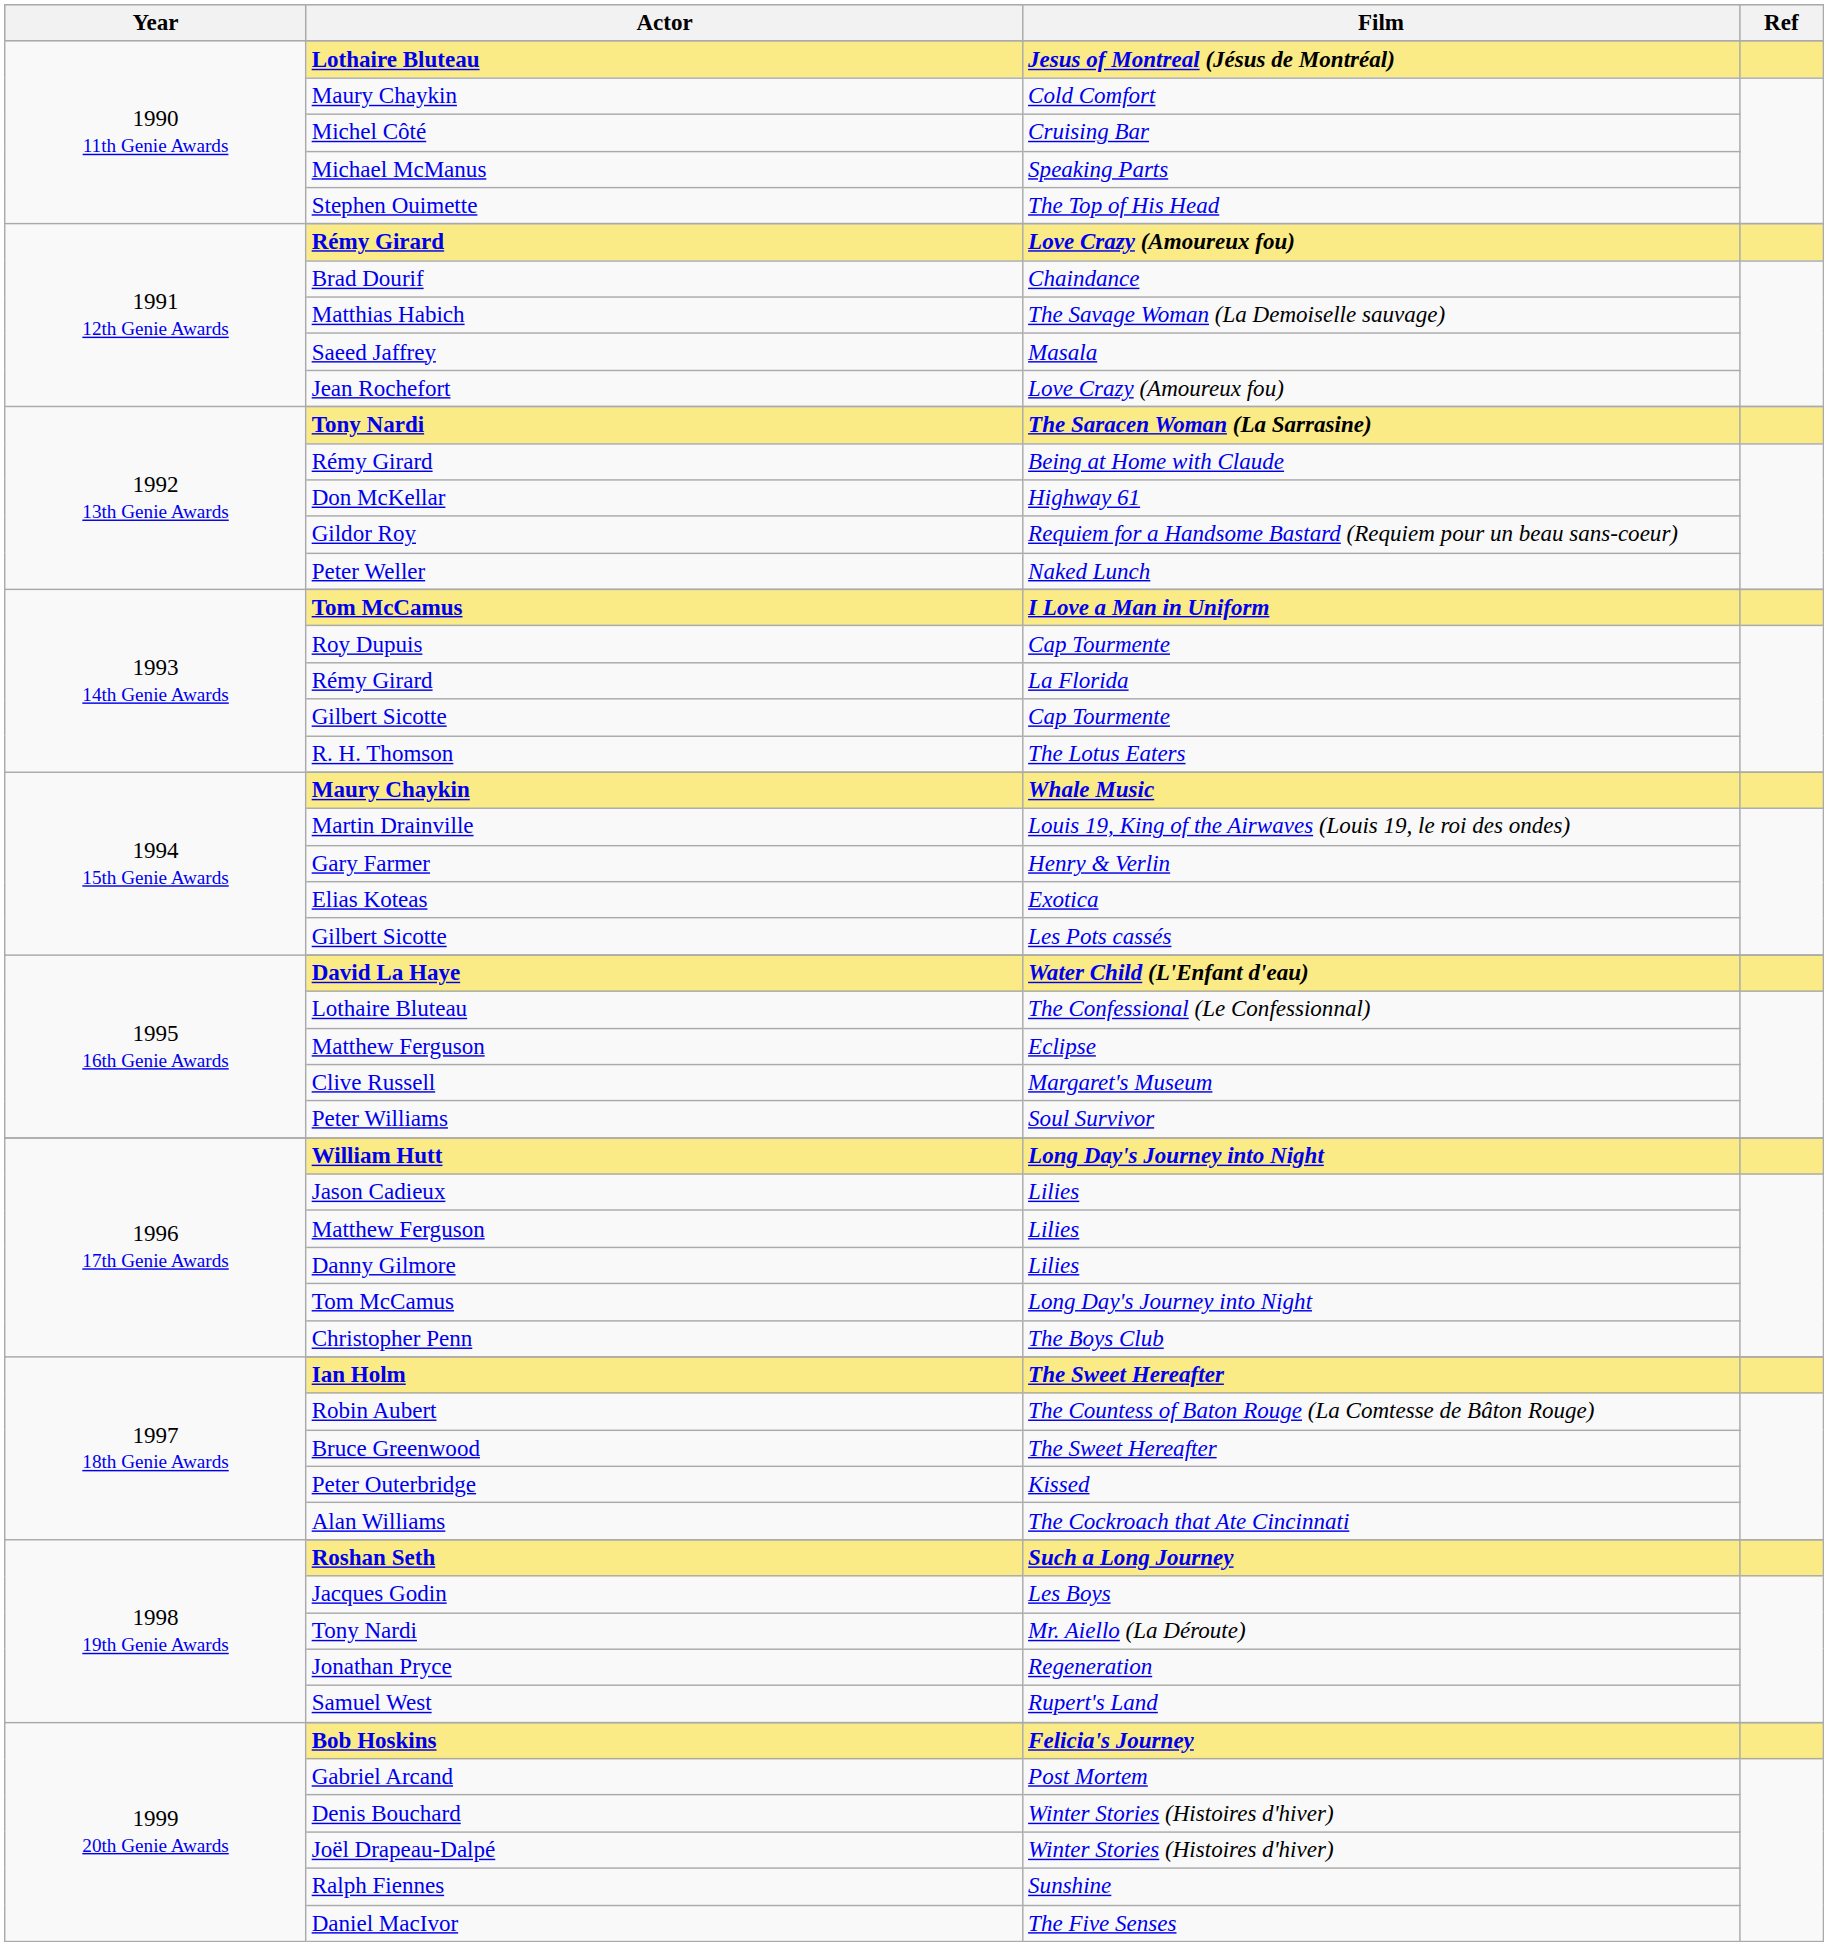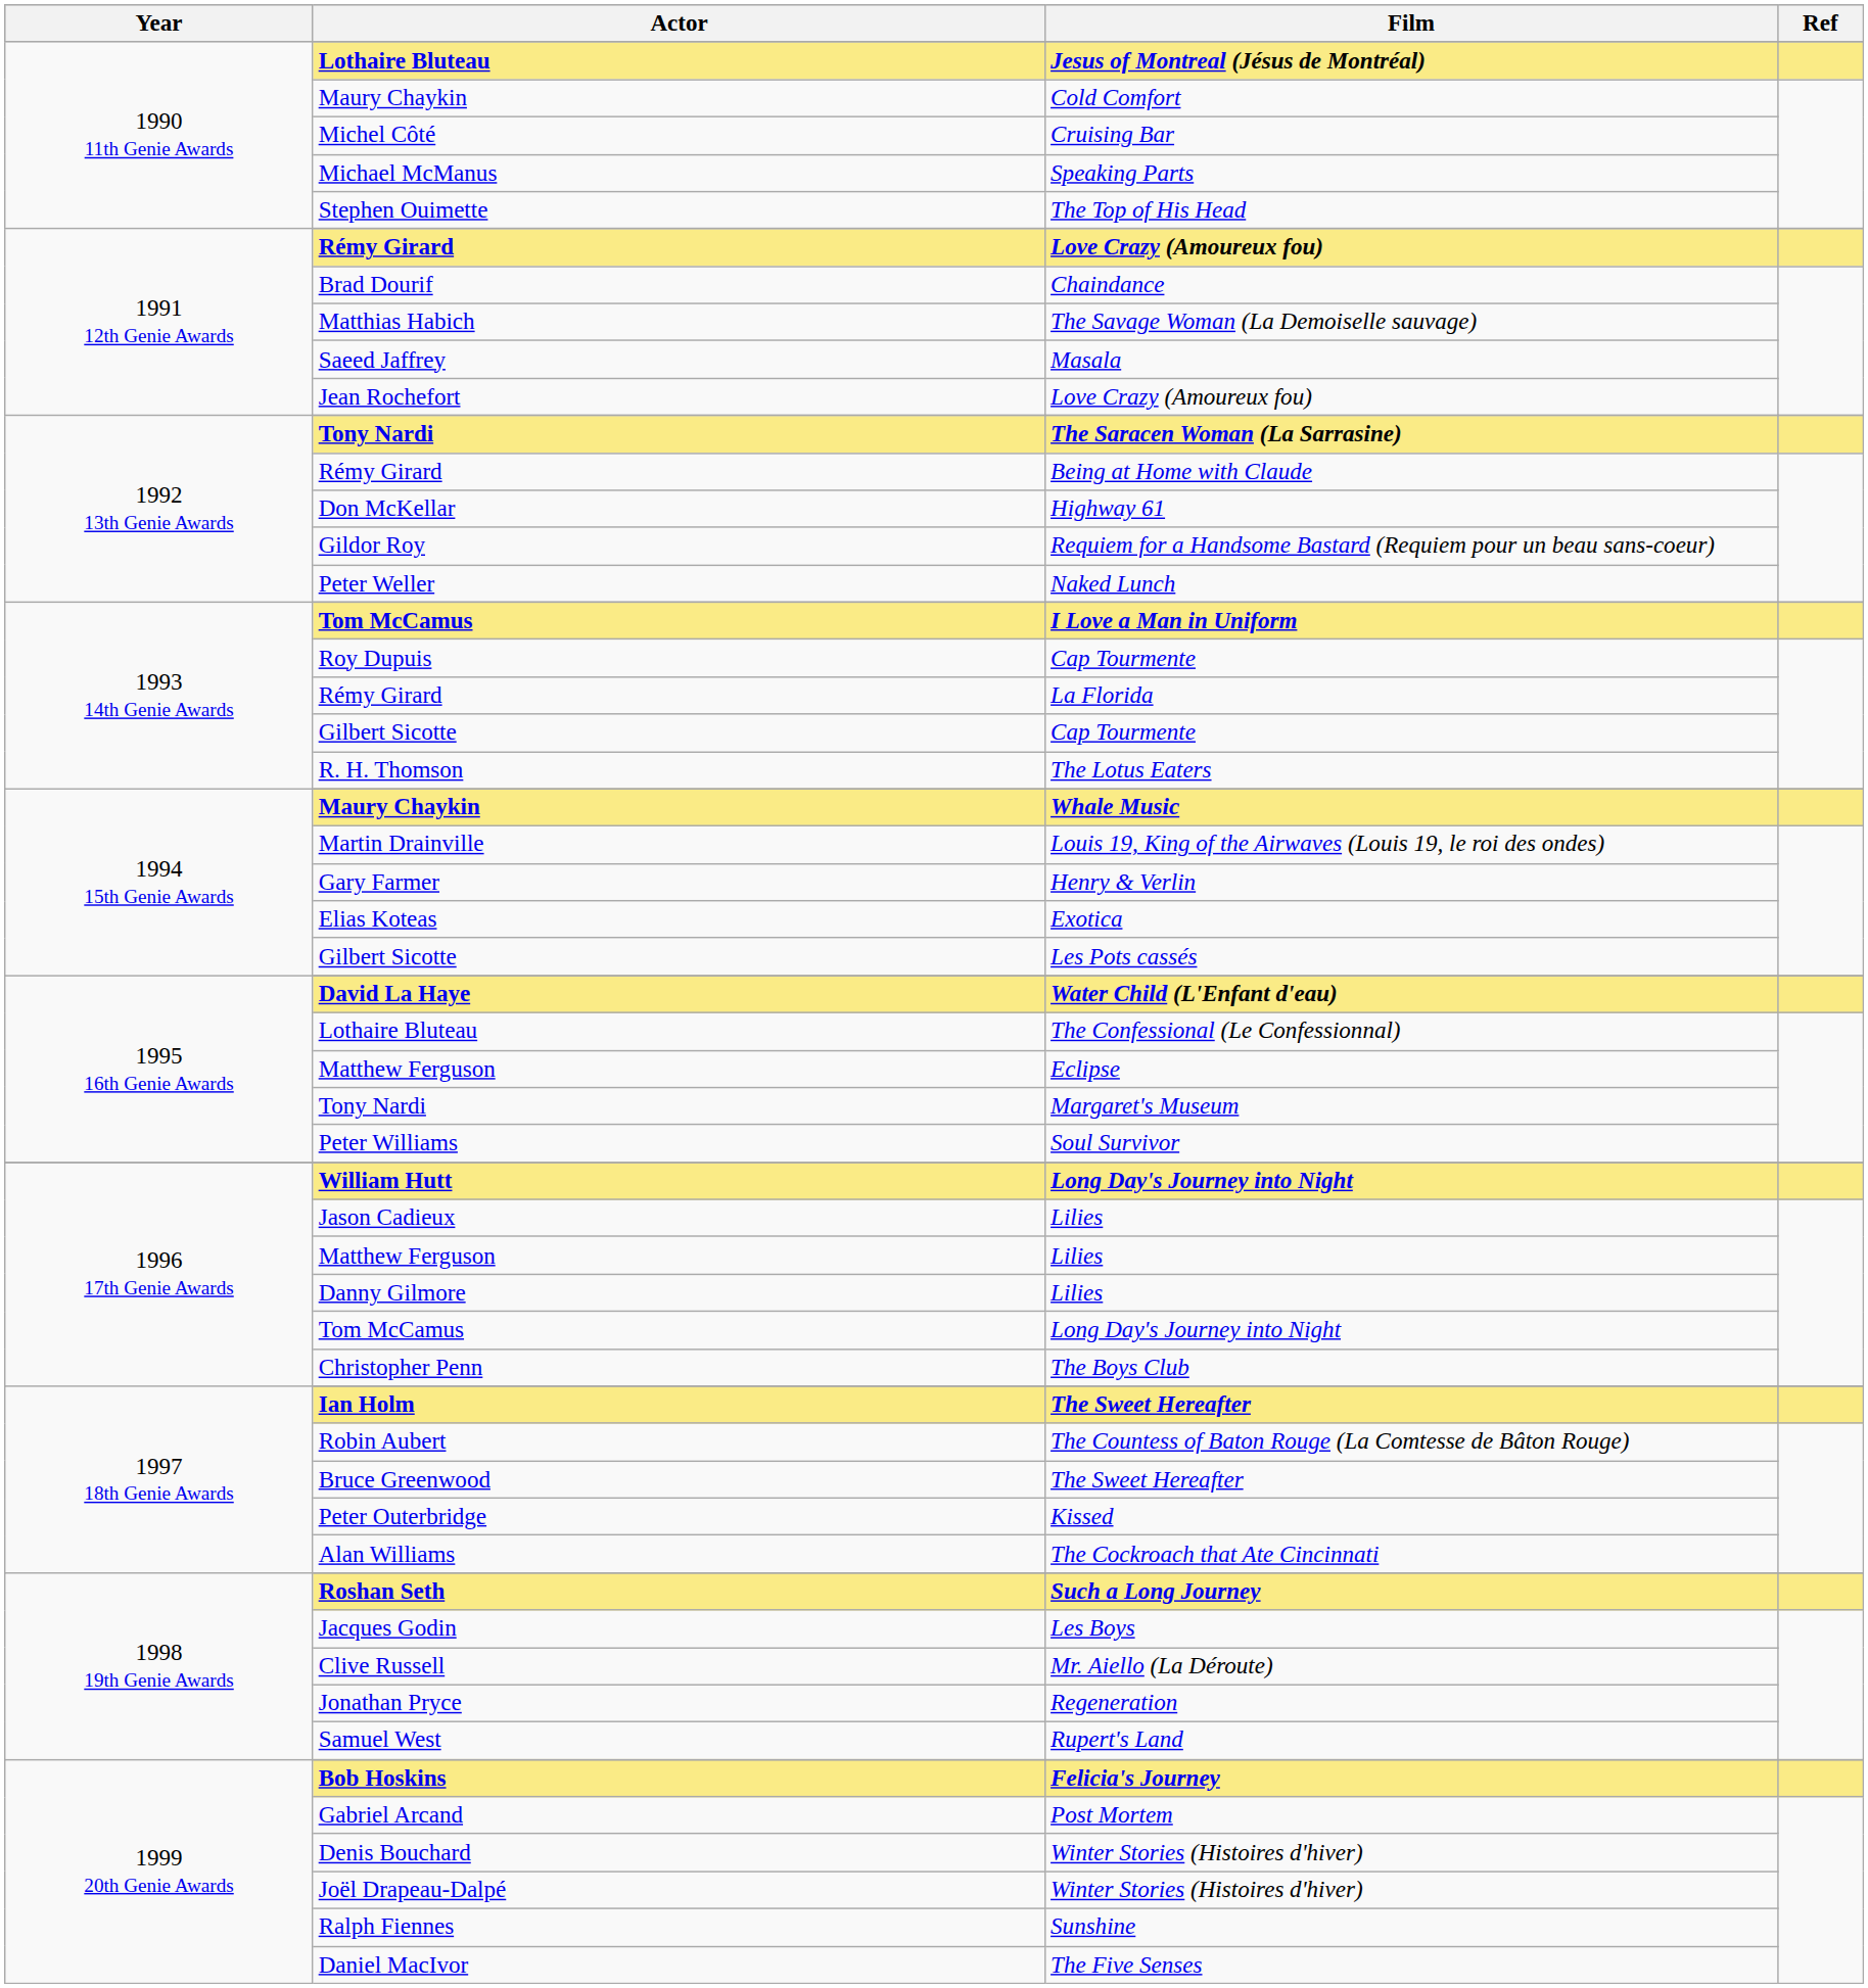 <table class="wikitable" style="width:100%;">
 <tr style="background:#bebebe;">
 <th style="width:8%;">Year</th>
 <th style="width:19%;">Actor</th>
 <th style="width:19%;">Film</th>
 <th style="width:2%;">Ref</th>
 </tr>
 <tr>
 <td rowspan="6" align="center">1990 <br> <small><a href='#'>11th Genie Awards</a></small></td>
 </tr>
 <tr style="background:#FAEB86;">
 <td><strong><a href='#'>Lothaire Bluteau</a></strong></td>
 <td><strong><em><a href='#'>Jesus of Montreal</a> (Jésus de Montréal)</em></strong></td>
 <td></td>
 </tr>
 <tr>
 <td><a href='#'>Maury Chaykin</a></td>
 <td><em><a href='#'>Cold Comfort</a></em></td>
 <td rowspan=4></td>
 </tr>
 <tr>
 <td><a href='#'>Michel Côté</a></td>
 <td><em><a href='#'>Cruising Bar</a></em></td>
 </tr>
 <tr>
 <td><a href='#'>Michael McManus</a></td>
 <td><em><a href='#'>Speaking Parts</a></em></td>
 </tr>
 <tr>
 <td><a href='#'>Stephen Ouimette</a></td>
 <td><em><a href='#'>The Top of His Head</a></em></td>
 </tr>
 <tr>
 <td rowspan="6" align="center">1991 <br> <small><a href='#'>12th Genie Awards</a></small></td>
 </tr>
 <tr style="background:#FAEB86;">
 <td><strong><a href='#'>Rémy Girard</a></strong></td>
 <td><strong><em><a href='#'>Love Crazy</a> (Amoureux fou)</em></strong></td>
 <td></td>
 </tr>
 <tr>
 <td><a href='#'>Brad Dourif</a></td>
 <td><em><a href='#'>Chaindance</a></em></td>
 <td rowspan=4></td>
 </tr>
 <tr>
 <td><a href='#'>Matthias Habich</a></td>
 <td><em><a href='#'>The Savage Woman</a> (La Demoiselle sauvage)</em></td>
 </tr>
 <tr>
 <td><a href='#'>Saeed Jaffrey</a></td>
 <td><em><a href='#'>Masala</a></em></td>
 </tr>
 <tr>
 <td><a href='#'>Jean Rochefort</a></td>
 <td><em><a href='#'>Love Crazy</a> (Amoureux fou)</em></td>
 </tr>
 <tr>
 <td rowspan="6" align="center">1992 <br> <small><a href='#'>13th Genie Awards</a></small></td>
 </tr>
 <tr style="background:#FAEB86;">
 <td><strong><a href='#'>Tony Nardi</a></strong></td>
 <td><strong><em><a href='#'>The Saracen Woman</a> (La Sarrasine)</em></strong></td>
 <td></td>
 </tr>
 <tr>
 <td><a href='#'>Rémy Girard</a></td>
 <td><em><a href='#'>Being at Home with Claude</a></em></td>
 <td rowspan=4></td>
 </tr>
 <tr>
 <td><a href='#'>Don McKellar</a></td>
 <td><em><a href='#'>Highway 61</a></em></td>
 </tr>
 <tr>
 <td><a href='#'>Gildor Roy</a></td>
 <td><em><a href='#'>Requiem for a Handsome Bastard</a> (Requiem pour un beau sans-coeur)</em></td>
 </tr>
 <tr>
 <td><a href='#'>Peter Weller</a></td>
 <td><em><a href='#'>Naked Lunch</a></em></td>
 </tr>
 <tr>
 <td rowspan="6" align="center">1993 <br> <small><a href='#'>14th Genie Awards</a></small></td>
 </tr>
 <tr style="background:#FAEB86;">
 <td><strong><a href='#'>Tom McCamus</a></strong></td>
 <td><strong><em><a href='#'>I Love a Man in Uniform</a></em></strong></td>
 <td></td>
 </tr>
 <tr>
 <td><a href='#'>Roy Dupuis</a></td>
 <td><em><a href='#'>Cap Tourmente</a></em></td>
 <td rowspan=4></td>
 </tr>
 <tr>
 <td><a href='#'>Rémy Girard</a></td>
 <td><em><a href='#'>La Florida</a></em></td>
 </tr>
 <tr>
 <td><a href='#'>Gilbert Sicotte</a></td>
 <td><em><a href='#'>Cap Tourmente</a></em></td>
 </tr>
 <tr>
 <td><a href='#'>R. H. Thomson</a></td>
 <td><em><a href='#'>The Lotus Eaters</a></em></td>
 </tr>
 <tr>
 <td rowspan="6" align="center">1994 <br> <small><a href='#'>15th Genie Awards</a></small></td>
 </tr>
 <tr style="background:#FAEB86;">
 <td><strong><a href='#'>Maury Chaykin</a></strong></td>
 <td><strong><em><a href='#'>Whale Music</a></em></strong></td>
 <td></td>
 </tr>
 <tr>
 <td><a href='#'>Martin Drainville</a></td>
 <td><em><a href='#'>Louis 19, King of the Airwaves</a> (Louis 19, le roi des ondes)</em></td>
 <td rowspan=4></td>
 </tr>
 <tr>
 <td><a href='#'>Gary Farmer</a></td>
 <td><em><a href='#'>Henry & Verlin</a></em></td>
 </tr>
 <tr>
 <td><a href='#'>Elias Koteas</a></td>
 <td><em><a href='#'>Exotica</a></em></td>
 </tr>
 <tr>
 <td><a href='#'>Gilbert Sicotte</a></td>
 <td><em><a href='#'>Les Pots cassés</a></em></td>
 </tr>
 <tr>
 <td rowspan="6" align="center">1995 <br> <small><a href='#'>16th Genie Awards</a></small></td>
 </tr>
 <tr style="background:#FAEB86;">
 <td><strong><a href='#'>David La Haye</a></strong></td>
 <td><strong><em><a href='#'>Water Child</a> (L'Enfant d'eau)</em></strong></td>
 <td></td>
 </tr>
 <tr>
 <td><a href='#'>Lothaire Bluteau</a></td>
 <td><em><a href='#'>The Confessional</a> (Le Confessionnal)</em></td>
 <td rowspan=4></td>
 </tr>
 <tr>
 <td><a href='#'>Matthew Ferguson</a></td>
 <td><em><a href='#'>Eclipse</a></em></td>
 </tr>
 <tr>
-<td><a href='#'>Clive Russell</a></td>
+<td><a href='#'>Tony Nardi</a></td>
 <td><em><a href='#'>Margaret's Museum</a></em></td>
 </tr>
 <tr>
 <td><a href='#'>Peter Williams</a></td>
 <td><em><a href='#'>Soul Survivor</a></em></td>
 </tr>
 <tr>
 </tr>
 <tr>
 <td rowspan="7" align="center">1996 <br> <small><a href='#'>17th Genie Awards</a></small></td>
 </tr>
 <tr style="background:#FAEB86;">
 <td><strong><a href='#'>William Hutt</a></strong></td>
 <td><strong><em><a href='#'>Long Day's Journey into Night</a></em></strong></td>
 <td></td>
 </tr>
 <tr>
 <td><a href='#'>Jason Cadieux</a></td>
 <td><em><a href='#'>Lilies</a></em></td>
 <td rowspan=5></td>
 </tr>
 <tr>
 <td><a href='#'>Matthew Ferguson</a></td>
 <td><em><a href='#'>Lilies</a></em></td>
 </tr>
 <tr>
 <td><a href='#'>Danny Gilmore</a></td>
 <td><em><a href='#'>Lilies</a></em></td>
 </tr>
 <tr>
 <td><a href='#'>Tom McCamus</a></td>
 <td><em><a href='#'>Long Day's Journey into Night</a></em></td>
 </tr>
 <tr>
 <td><a href='#'>Christopher Penn</a></td>
 <td><em><a href='#'>The Boys Club</a></em></td>
 </tr>
 <tr>
 <td rowspan="6" align="center">1997 <br> <small><a href='#'>18th Genie Awards</a></small></td>
 </tr>
 <tr style="background:#FAEB86;">
 <td><strong><a href='#'>Ian Holm</a></strong></td>
 <td><strong><em><a href='#'>The Sweet Hereafter</a></em></strong></td>
 <td></td>
 </tr>
 <tr>
 <td><a href='#'>Robin Aubert</a></td>
 <td><em><a href='#'>The Countess of Baton Rouge</a> (La Comtesse de Bâton Rouge)</em></td>
 <td rowspan=4></td>
 </tr>
 <tr>
 <td><a href='#'>Bruce Greenwood</a></td>
 <td><em><a href='#'>The Sweet Hereafter</a></em></td>
 </tr>
 <tr>
 <td><a href='#'>Peter Outerbridge</a></td>
 <td><em><a href='#'>Kissed</a></em></td>
 </tr>
 <tr>
 <td><a href='#'>Alan Williams</a></td>
 <td><em><a href='#'>The Cockroach that Ate Cincinnati</a></em></td>
 </tr>
 <tr>
 <td rowspan="6" align="center">1998 <br> <small><a href='#'>19th Genie Awards</a></small></td>
 </tr>
 <tr style="background:#FAEB86;">
 <td><strong><a href='#'>Roshan Seth</a></strong></td>
 <td><strong><em><a href='#'>Such a Long Journey</a></em></strong></td>
 <td></td>
 </tr>
 <tr>
 <td><a href='#'>Jacques Godin</a></td>
 <td><em><a href='#'>Les Boys</a></em></td>
 <td rowspan=4></td>
 </tr>
 <tr>
-<td><a href='#'>Tony Nardi</a></td>
+<td><a href='#'>Clive Russell</a></td>
 <td><em><a href='#'>Mr. Aiello</a> (La Déroute)</em></td>
 </tr>
 <tr>
 <td><a href='#'>Jonathan Pryce</a></td>
 <td><em><a href='#'>Regeneration</a></em></td>
 </tr>
 <tr>
 <td><a href='#'>Samuel West</a></td>
 <td><em><a href='#'>Rupert's Land</a></em></td>
 </tr>
 <tr>
 <td rowspan="7" align="center">1999 <br> <small><a href='#'>20th Genie Awards</a></small></td>
 </tr>
 <tr style="background:#FAEB86;">
 <td><strong><a href='#'>Bob Hoskins</a></strong></td>
 <td><strong><em><a href='#'>Felicia's Journey</a></em></strong></td>
 <td></td>
 </tr>
 <tr>
 <td><a href='#'>Gabriel Arcand</a></td>
 <td><em><a href='#'>Post Mortem</a></em></td>
 <td rowspan=5></td>
 </tr>
 <tr>
 <td><a href='#'>Denis Bouchard</a></td>
 <td><em><a href='#'>Winter Stories</a> (Histoires d'hiver)</em></td>
 </tr>
 <tr>
 <td><a href='#'>Joël Drapeau-Dalpé</a></td>
 <td><em><a href='#'>Winter Stories</a> (Histoires d'hiver)</em></td>
 </tr>
 <tr>
 <td><a href='#'>Ralph Fiennes</a></td>
 <td><em><a href='#'>Sunshine</a></em></td>
 </tr>
 <tr>
 <td><a href='#'>Daniel MacIvor</a></td>
 <td><em><a href='#'>The Five Senses</a></em></td>
 </tr>
 </table>
